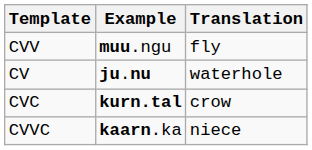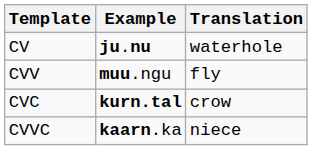 <table class="wikitable">
 <tr>
 <th>Template</th>
 <th>Example</th>
 <th>Translation</th>
 </tr>
 <tr>
+<td>CV</td>
+<td><strong>ju</strong>.<strong>nu</strong></td>
+<td>waterhole</td>
+</tr>
+<tr>
 <td>CVV</td>
 <td><strong>muu</strong>.ngu</td>
 <td>fly</td>
-</tr>
-<tr>
-<td>CV</td>
-<td><strong>ju</strong>.<strong>nu</strong></td>
-<td>waterhole</td>
 </tr>
 <tr>
 <td>CVC</td>
 <td><strong>kurn.tal</strong></td>
 <td>crow</td>
 </tr>
 <tr>
 <td>CVVC</td>
 <td><strong>kaarn</strong>.ka</td>
 <td>niece</td>
 </tr>
 </table>
